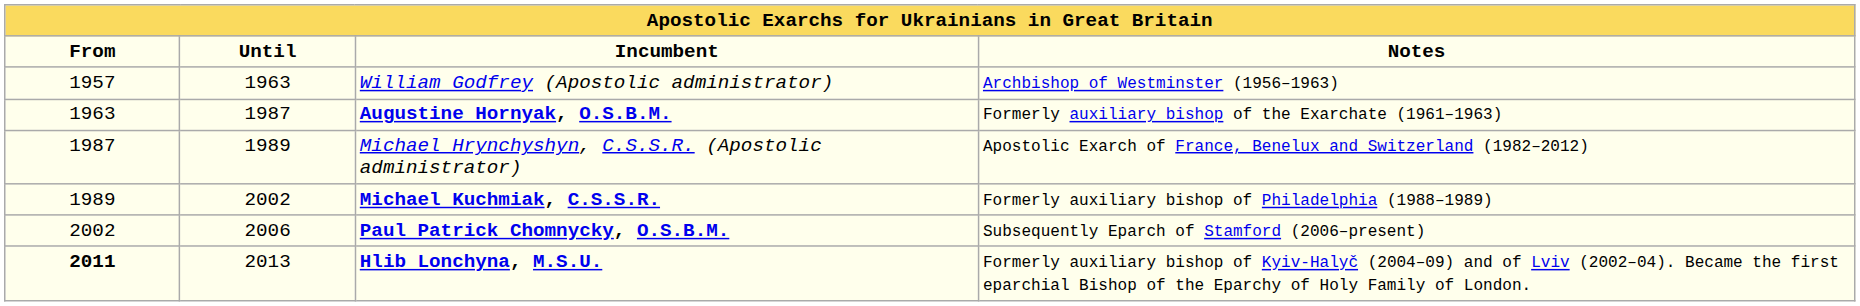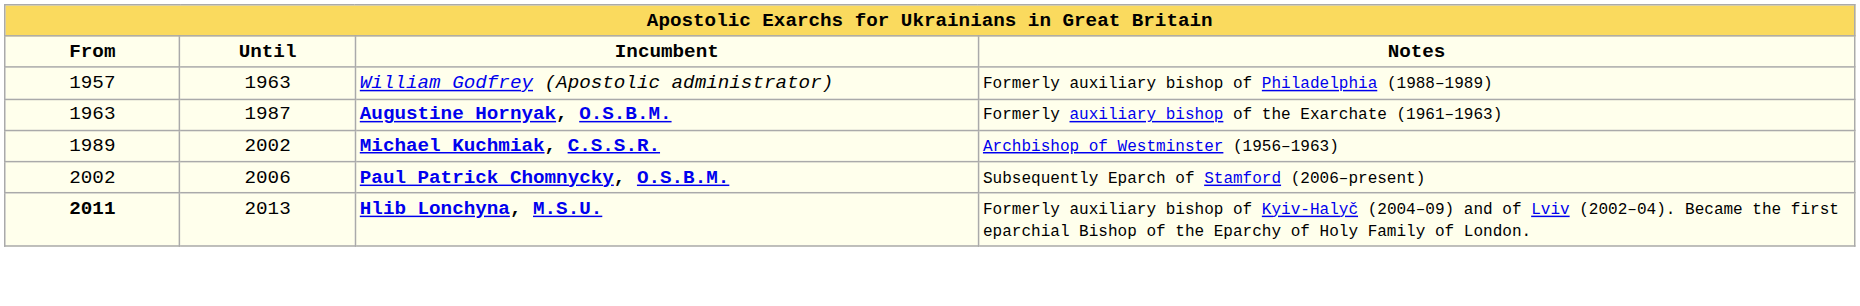 <table class="wikitable">
 <tr>
 <th style="background:#fada5e;" colspan="4">Apostolic Exarchs for Ukrainians in Great Britain</th>
 </tr>
 <tr align=center>
 <th style="background:#ffffec; width:9%;">From</th>
 <th style="background:#ffffec; width:9%;">Until</th>
 <th style="background:#ffffec; width:32%;">Incumbent</th>
 <th style="background:#ffffec; width:45%;">Notes</th>
 </tr>
 <tr style="vertical-align:top; background:#ffffec;">
 <td style="text-align:center;">1957</td>
 <td style="text-align:center;">1963</td>
 <td><em><a href='#'>William Godfrey</a></em> <em>(Apostolic administrator)</em></td>
-<td><small><a href='#'>Archbishop of Westminster</a> (1956–1963)</small></td>
+<td><small>Formerly auxiliary bishop of <a href='#'>Philadelphia</a> (1988–1989)</small></td>
 </tr>
 <tr style="vertical-align:top; background:#ffffec;">
 <td style="text-align:center;">1963</td>
 <td style="text-align:center;">1987</td>
 <td><strong><a href='#'>Augustine Hornyak</a>, <a href='#'>O.S.B.M.</a></strong></td>
 <td><small>Formerly <a href='#'>auxiliary bishop</a> of the Exarchate (1961–1963)</small></td>
 </tr>
 <tr style="vertical-align:top; background:#ffffec;">
-<td style="text-align:center;">1987</td>
-<td style="text-align:center;">1989</td>
-<td><em><a href='#'>Michael Hrynchyshyn</a>, <a href='#'>C.S.S.R.</a></em> <em>(Apostolic administrator)</em></td>
-<td><small>Apostolic Exarch of <a href='#'>France, Benelux and Switzerland</a> (1982–2012)</small></td>
-</tr>
-<tr style="vertical-align:top; background:#ffffec;">
 <td style="text-align:center;">1989</td>
 <td style="text-align:center;">2002</td>
 <td><strong><a href='#'>Michael Kuchmiak</a>, <a href='#'>C.S.S.R.</a></strong></td>
-<td><small>Formerly auxiliary bishop of <a href='#'>Philadelphia</a> (1988–1989)</small></td>
+<td><small><a href='#'>Archbishop of Westminster</a> (1956–1963)</small></td>
 </tr>
 <tr style="vertical-align:top; background:#ffffec;">
 <td style="text-align:center;">2002</td>
 <td style="text-align:center;">2006</td>
 <td><strong><a href='#'>Paul Patrick Chomnycky</a>, <a href='#'>O.S.B.M.</a></strong></td>
 <td><small>Subsequently Eparch of <a href='#'>Stamford</a> (2006–present)</small></td>
 </tr>
 <tr style="vertical-align:top; background:#ffffec;">
 <td style="text-align:center;"><strong>2011</strong></td>
 <td style="text-align:center;">2013</td>
 <td><strong><a href='#'>Hlib Lonchyna</a>, <a href='#'>M.S.U.</a></strong></td>
 <td><small>Formerly auxiliary bishop of <a href='#'>Kyiv-Halyč</a> (2004–09) and of <a href='#'>Lviv</a> (2002–04). Became the first eparchial Bishop of the Eparchy of Holy Family of London.</small></td>
 </tr>
 </table>
